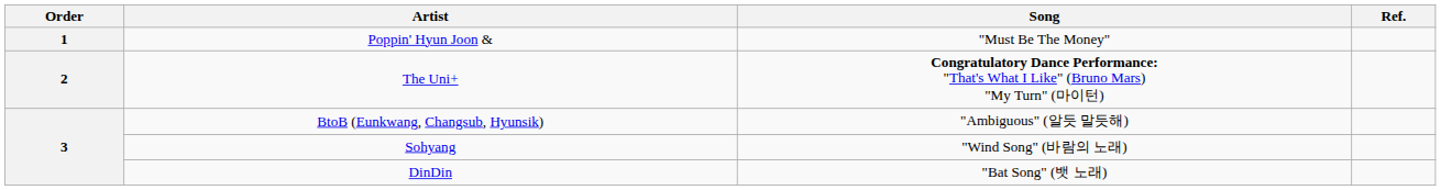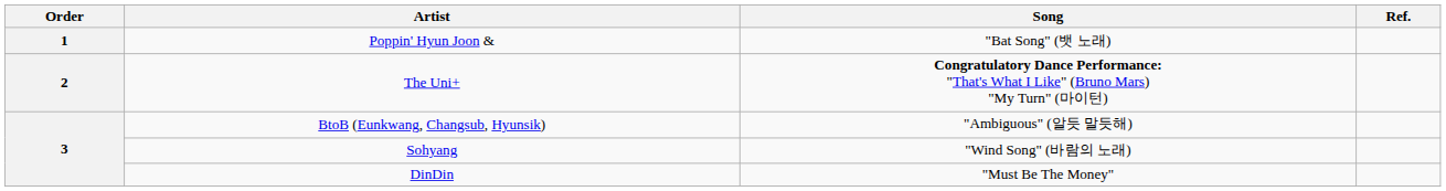 <table class="wikitable" style="text-align:center; width:80%;">
 <tr>
 <th>Order</th>
 <th>Artist</th>
 <th>Song</th>
 <th>Ref.</th>
 </tr>
 <tr>
 <th>1</th>
 <td><a href='#'>Poppin' Hyun Joon</a> & </td>
-<td>"Must Be The Money"<br></td>
+<td>"Bat Song" (뱃 노래)</td>
 <td></td>
 </tr>
 <tr>
 <th>2</th>
 <td><a href='#'>The Uni+</a></td>
 <td><strong>Congratulatory Dance Performance:</strong><br>"<a href='#'>That's What I Like</a>" (<a href='#'>Bruno Mars</a>)<br>"My Turn" (마이턴)</td>
 <td></td>
 </tr>
 <tr>
 <th rowspan=3>3</th>
 <td><a href='#'>BtoB</a> (<a href='#'>Eunkwang</a>, <a href='#'>Changsub</a>, <a href='#'>Hyunsik</a>)</td>
 <td>"Ambiguous" (알듯 말듯해)<br></td>
 <td></td>
 </tr>
 <tr>
 <td><a href='#'>Sohyang</a></td>
 <td>"Wind Song" (바람의 노래)<br></td>
 <td></td>
 </tr>
 <tr>
 <td><a href='#'>DinDin</a></td>
-<td>"Bat Song" (뱃 노래)</td>
+<td>"Must Be The Money"<br></td>
 <td></td>
 </tr>
 </table>
